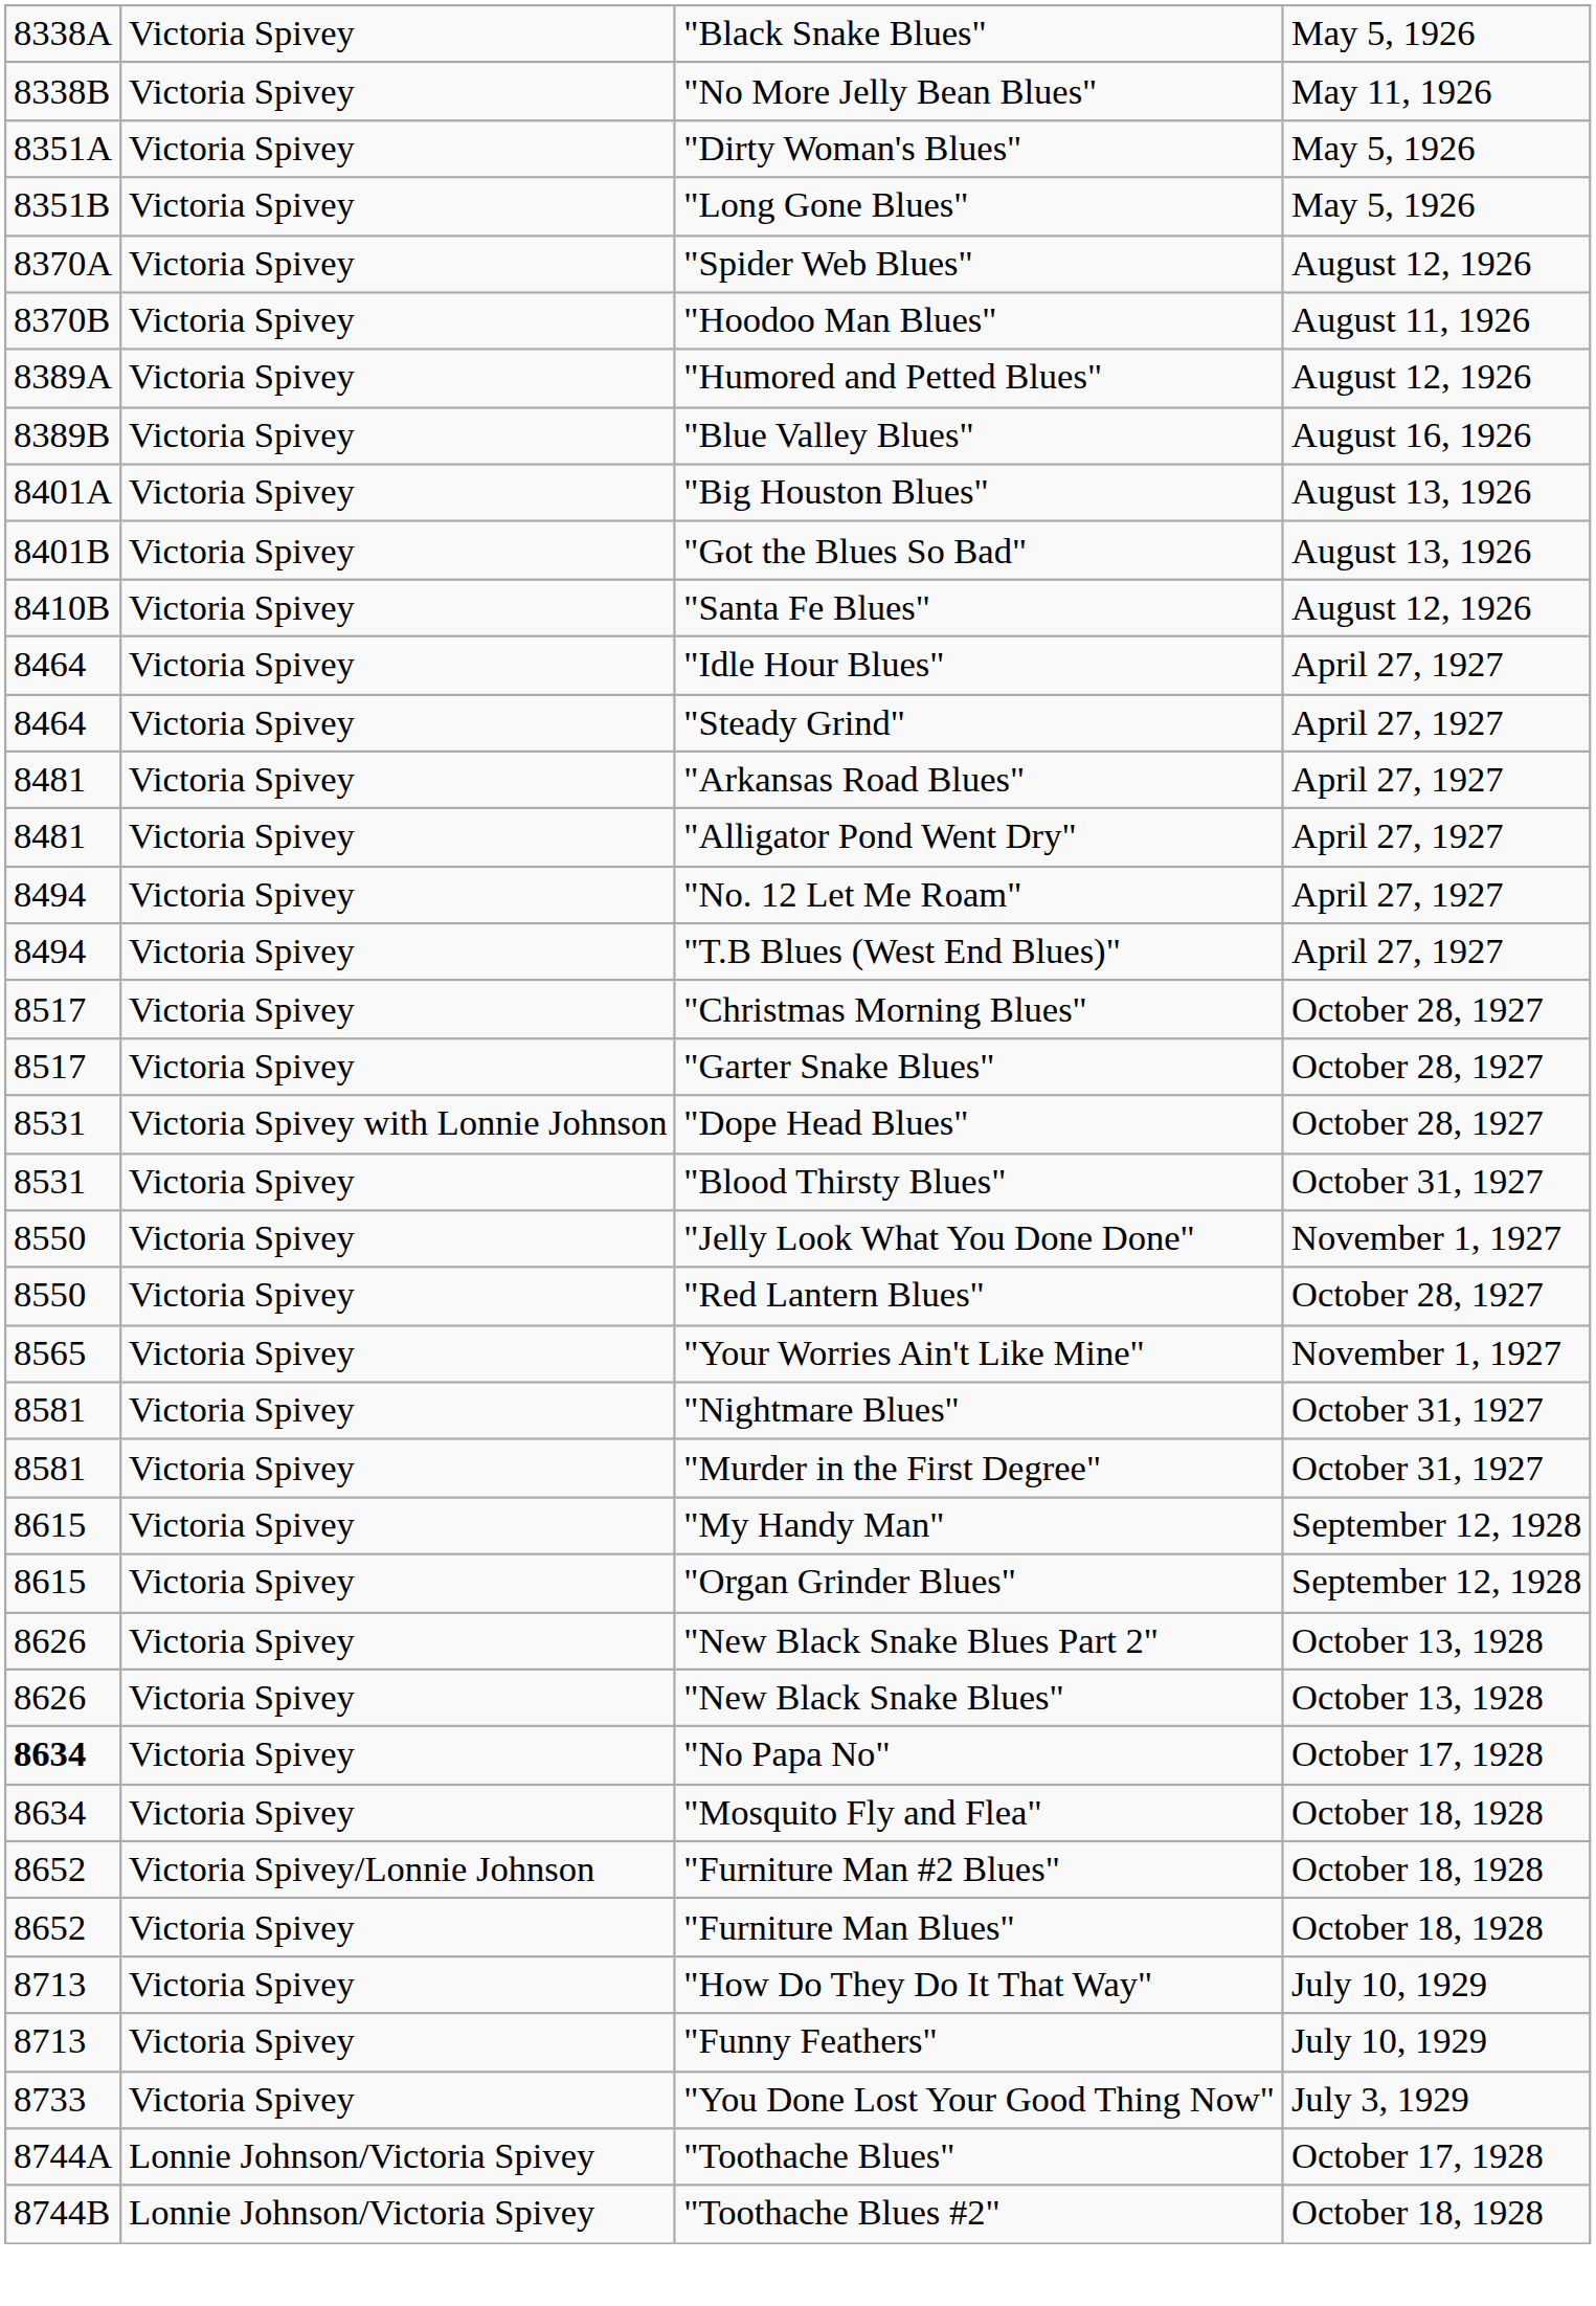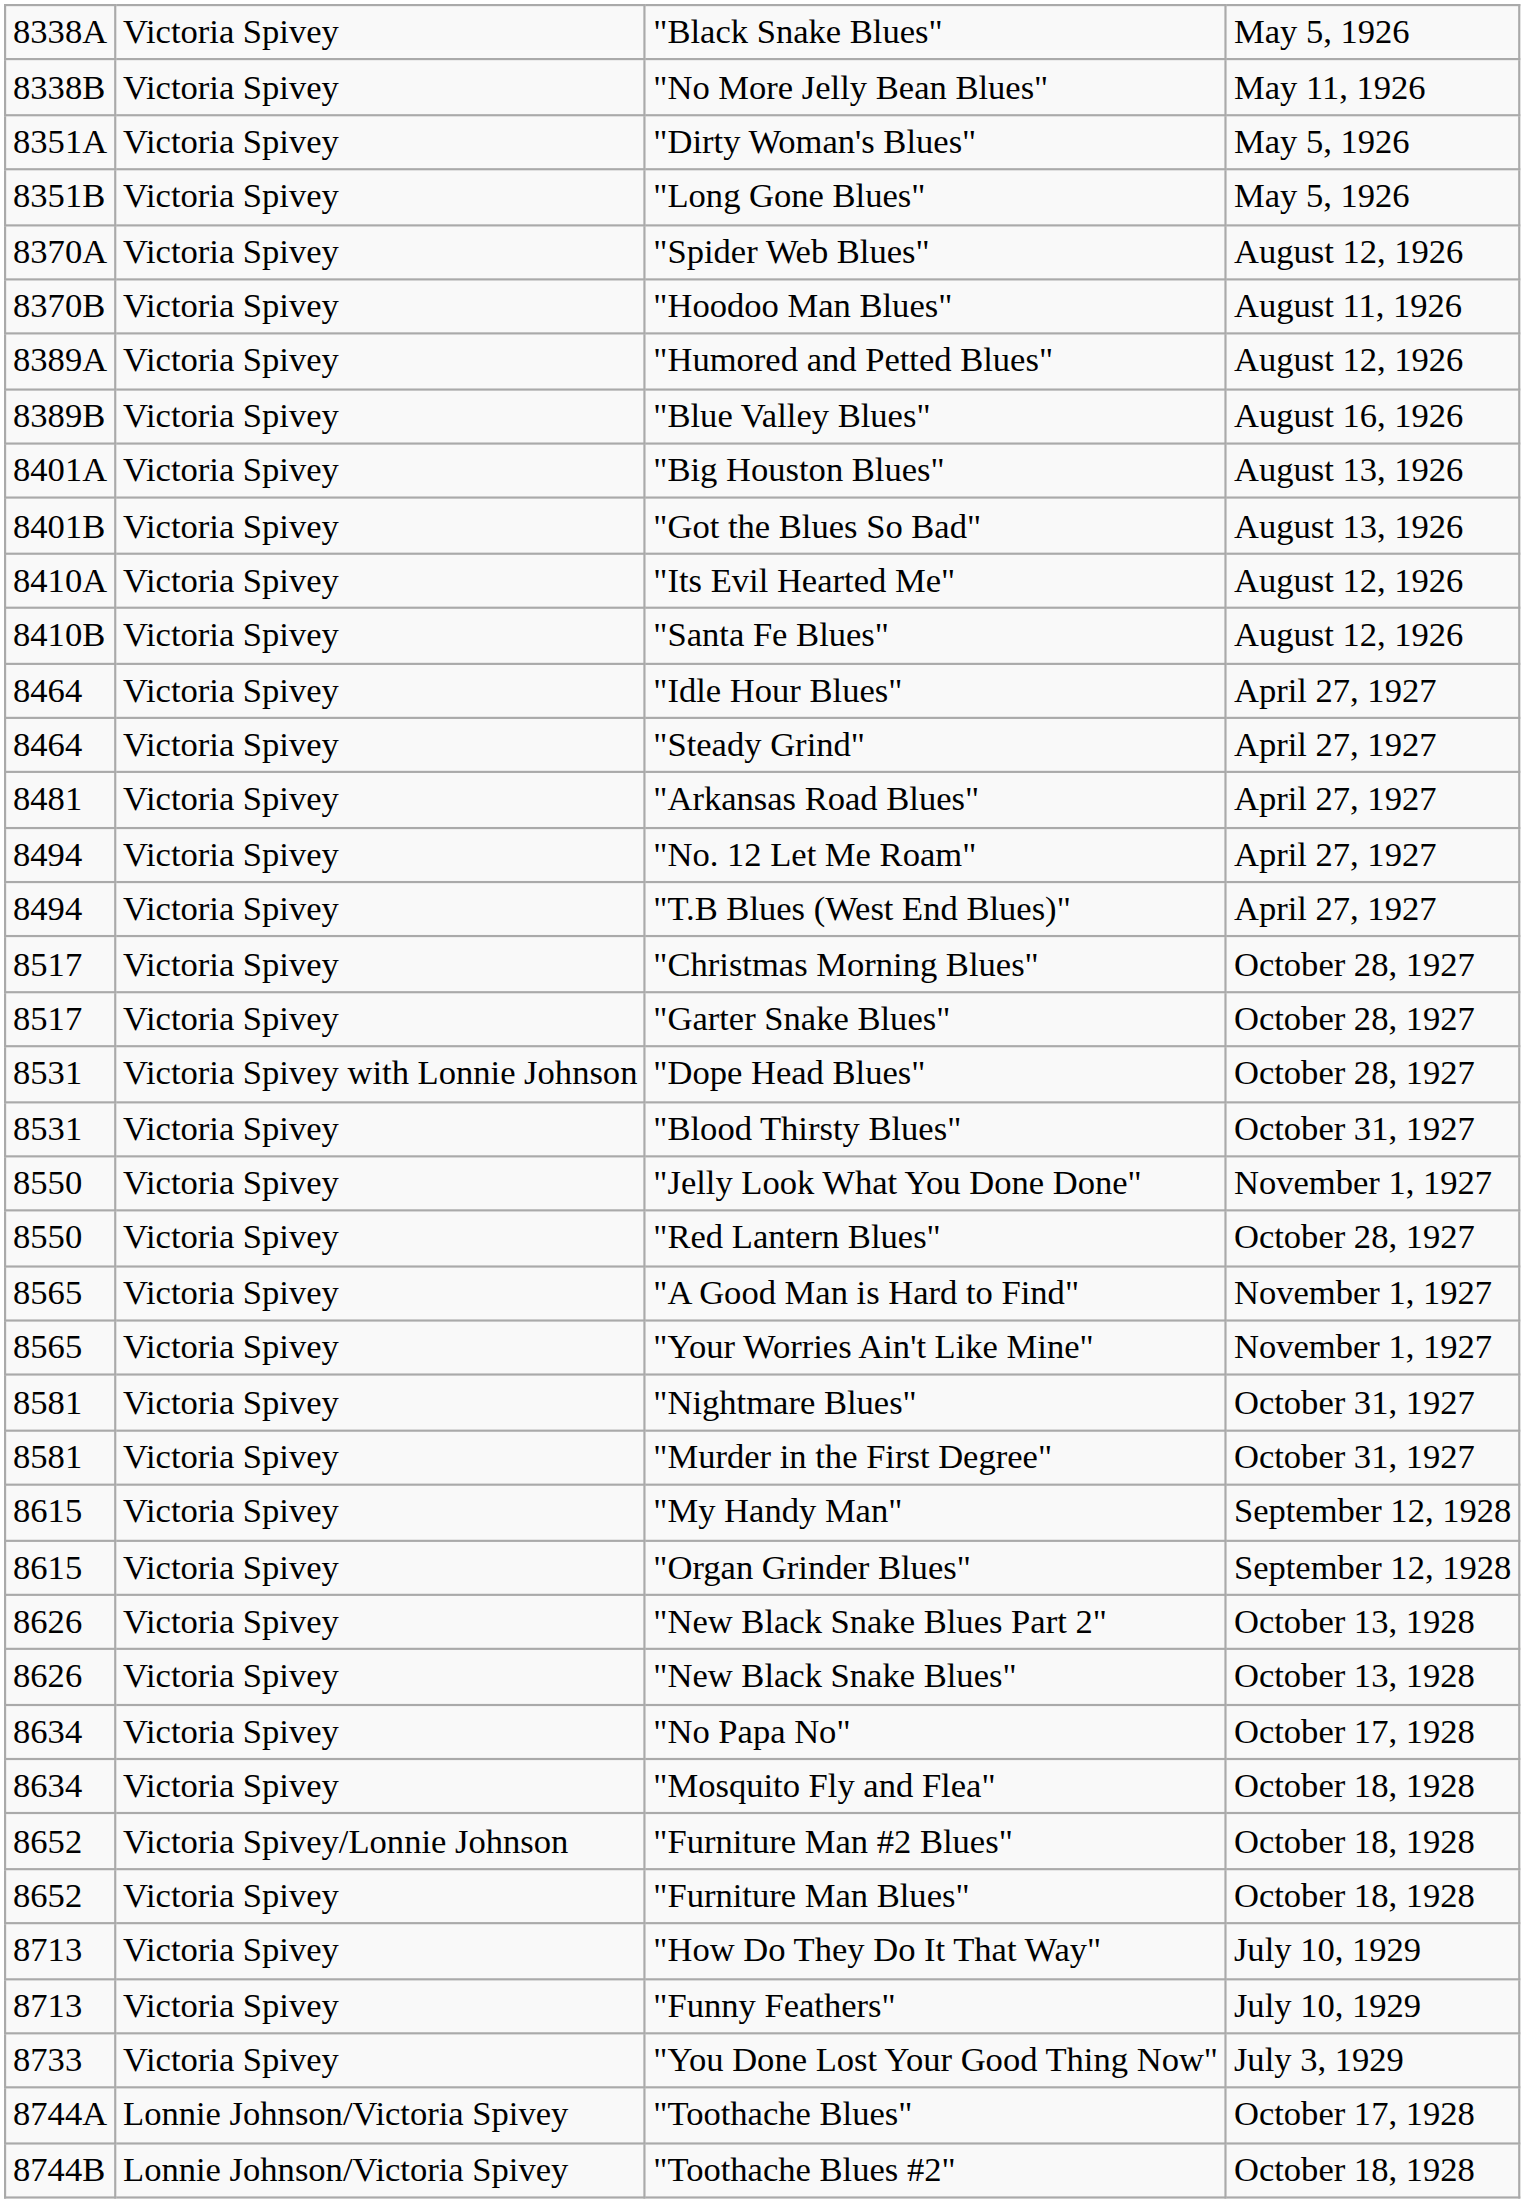 <table class="wikitable">
 <tr>
 <td>8338A</td>
 <td>Victoria Spivey</td>
 <td>"Black Snake Blues"</td>
 <td>May 5, 1926</td>
 </tr>
 <tr>
 <td>8338B</td>
 <td>Victoria Spivey</td>
 <td>"No More Jelly Bean Blues"</td>
 <td>May 11, 1926</td>
 </tr>
 <tr>
 <td>8351A</td>
 <td>Victoria Spivey</td>
 <td>"Dirty Woman's Blues"</td>
 <td>May 5, 1926</td>
 </tr>
 <tr>
 <td>8351B</td>
 <td>Victoria Spivey</td>
 <td>"Long Gone Blues"</td>
 <td>May 5, 1926</td>
 </tr>
 <tr>
 <td>8370A</td>
 <td>Victoria Spivey</td>
 <td>"Spider Web Blues"</td>
 <td>August 12, 1926</td>
 </tr>
 <tr>
 <td>8370B</td>
 <td>Victoria Spivey</td>
 <td>"Hoodoo Man Blues"</td>
 <td>August 11, 1926</td>
 </tr>
 <tr>
 <td>8389A</td>
 <td>Victoria Spivey</td>
 <td>"Humored and Petted Blues"</td>
 <td>August 12, 1926</td>
 </tr>
 <tr>
 <td>8389B</td>
 <td>Victoria Spivey</td>
 <td>"Blue Valley Blues"</td>
 <td>August 16, 1926</td>
 </tr>
 <tr>
 <td>8401A</td>
 <td>Victoria Spivey</td>
 <td>"Big Houston Blues"</td>
 <td>August 13, 1926</td>
 </tr>
 <tr>
 <td>8401B</td>
 <td>Victoria Spivey</td>
 <td>"Got the Blues So Bad"</td>
 <td>August 13, 1926</td>
 </tr>
 <tr>
+<td>8410A</td>
+<td>Victoria Spivey</td>
+<td>"Its Evil Hearted Me"</td>
+<td>August 12, 1926</td>
+</tr>
+<tr>
 <td>8410B</td>
 <td>Victoria Spivey</td>
 <td>"Santa Fe Blues"</td>
 <td>August 12, 1926</td>
 </tr>
 <tr>
 <td>8464</td>
 <td>Victoria Spivey</td>
 <td>"Idle Hour Blues"</td>
 <td>April 27, 1927</td>
 </tr>
 <tr>
 <td>8464</td>
 <td>Victoria Spivey</td>
 <td>"Steady Grind"</td>
 <td>April 27, 1927</td>
 </tr>
 <tr>
 <td>8481</td>
 <td>Victoria Spivey</td>
 <td>"Arkansas Road Blues"</td>
-<td>April 27, 1927</td>
-</tr>
-<tr>
-<td>8481</td>
-<td>Victoria Spivey</td>
-<td>"Alligator Pond Went Dry"</td>
 <td>April 27, 1927</td>
 </tr>
 <tr>
 <td>8494</td>
 <td>Victoria Spivey</td>
 <td>"No. 12 Let Me Roam"</td>
 <td>April 27, 1927</td>
 </tr>
 <tr>
 <td>8494</td>
 <td>Victoria Spivey</td>
 <td>"T.B Blues (West End Blues)"</td>
 <td>April 27, 1927</td>
 </tr>
 <tr>
 <td>8517</td>
 <td>Victoria Spivey</td>
 <td>"Christmas Morning Blues"</td>
 <td>October 28, 1927</td>
 </tr>
 <tr>
 <td>8517</td>
 <td>Victoria Spivey</td>
 <td>"Garter Snake Blues"</td>
 <td>October 28, 1927</td>
 </tr>
 <tr>
 <td>8531</td>
 <td>Victoria Spivey with Lonnie Johnson</td>
 <td>"Dope Head Blues"</td>
 <td>October 28, 1927</td>
 </tr>
 <tr>
 <td>8531</td>
 <td>Victoria Spivey</td>
 <td>"Blood Thirsty Blues"</td>
 <td>October 31, 1927</td>
 </tr>
 <tr>
 <td>8550</td>
 <td>Victoria Spivey</td>
 <td>"Jelly Look What You Done Done"</td>
 <td>November 1, 1927</td>
 </tr>
 <tr>
 <td>8550</td>
 <td>Victoria Spivey</td>
 <td>"Red Lantern Blues"</td>
 <td>October 28, 1927</td>
 </tr>
 <tr>
 <td>8565</td>
 <td>Victoria Spivey</td>
+<td>"A Good Man is Hard to Find"</td>
+<td>November 1, 1927</td>
+</tr>
+<tr>
+<td>8565</td>
+<td>Victoria Spivey</td>
 <td>"Your Worries Ain't Like Mine"</td>
 <td>November 1, 1927</td>
 </tr>
 <tr>
 <td>8581</td>
 <td>Victoria Spivey</td>
 <td>"Nightmare Blues"</td>
 <td>October 31, 1927</td>
 </tr>
 <tr>
 <td>8581</td>
 <td>Victoria Spivey</td>
 <td>"Murder in the First Degree"</td>
 <td>October 31, 1927</td>
 </tr>
 <tr>
 <td>8615</td>
 <td>Victoria Spivey</td>
 <td>"My Handy Man"</td>
 <td>September 12, 1928</td>
 </tr>
 <tr>
 <td>8615</td>
 <td>Victoria Spivey</td>
 <td>"Organ Grinder Blues"</td>
 <td>September 12, 1928</td>
 </tr>
 <tr>
 <td>8626</td>
 <td>Victoria Spivey</td>
 <td>"New Black Snake Blues Part 2"</td>
 <td>October 13, 1928</td>
 </tr>
 <tr>
 <td>8626</td>
 <td>Victoria Spivey</td>
 <td>"New Black Snake Blues"</td>
 <td>October 13, 1928</td>
 </tr>
 <tr>
-<td><strong>8634</strong></td>
+<td>8634</td>
 <td>Victoria Spivey</td>
 <td>"No Papa No"</td>
 <td>October 17, 1928</td>
 </tr>
 <tr>
 <td>8634</td>
 <td>Victoria Spivey</td>
 <td>"Mosquito Fly and Flea"</td>
 <td>October 18, 1928</td>
 </tr>
 <tr>
 <td>8652</td>
 <td>Victoria Spivey/Lonnie Johnson</td>
 <td>"Furniture Man #2 Blues"</td>
 <td>October 18, 1928</td>
 </tr>
 <tr>
 <td>8652</td>
 <td>Victoria Spivey</td>
 <td>"Furniture Man Blues"</td>
 <td>October 18, 1928</td>
 </tr>
 <tr>
 <td>8713</td>
 <td>Victoria Spivey</td>
 <td>"How Do They Do It That Way"</td>
 <td>July 10, 1929</td>
 </tr>
 <tr>
 <td>8713</td>
 <td>Victoria Spivey</td>
 <td>"Funny Feathers"</td>
 <td>July 10, 1929</td>
 </tr>
 <tr>
 <td>8733</td>
 <td>Victoria Spivey</td>
 <td>"You Done Lost Your Good Thing Now"</td>
 <td>July 3, 1929</td>
 </tr>
 <tr>
 <td>8744A</td>
 <td>Lonnie Johnson/Victoria Spivey</td>
 <td>"Toothache Blues"</td>
 <td>October 17, 1928</td>
 </tr>
 <tr>
 <td>8744B</td>
 <td>Lonnie Johnson/Victoria Spivey</td>
 <td>"Toothache Blues #2"</td>
 <td>October 18, 1928</td>
 </tr>
 </table>
